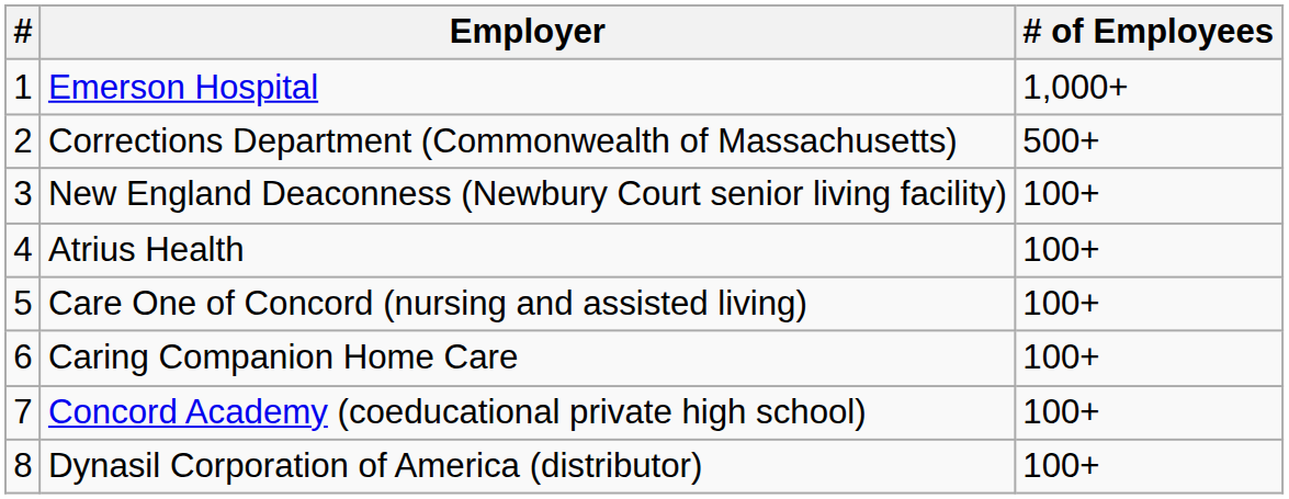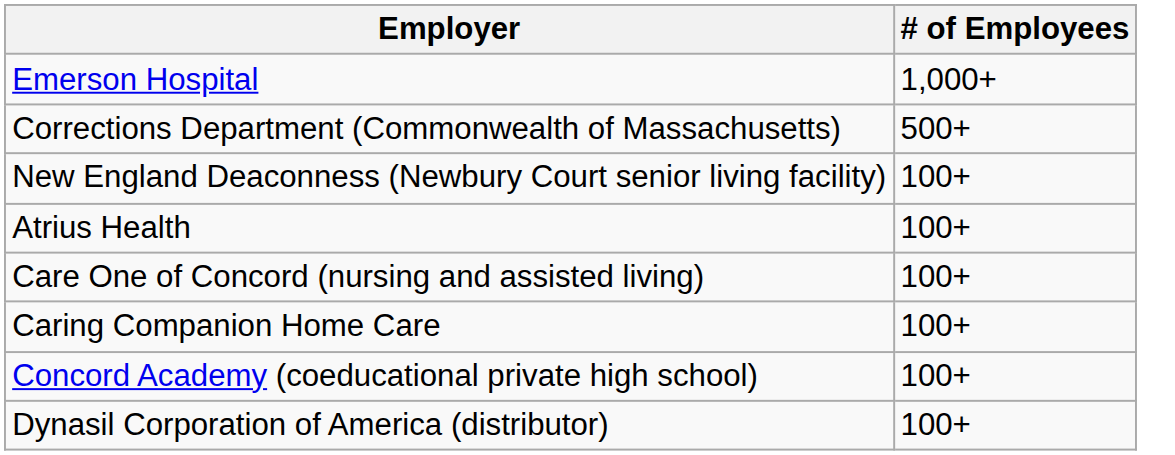 <table class="wikitable">
 <tr>
-<th>#</th>
 <th>Employer</th>
 <th># of Employees</th>
 </tr>
 <tr>
-<td>1</td>
 <td><a href='#'>Emerson Hospital</a></td>
 <td>1,000+</td>
 </tr>
 <tr>
-<td>2</td>
 <td>Corrections Department (Commonwealth of Massachusetts)</td>
 <td>500+</td>
 </tr>
 <tr>
-<td>3</td>
 <td>New England Deaconness (Newbury Court senior living facility)</td>
 <td>100+</td>
 </tr>
 <tr>
-<td>4</td>
 <td>Atrius Health</td>
 <td>100+</td>
 </tr>
 <tr>
-<td>5</td>
 <td>Care One of Concord (nursing and assisted living)</td>
 <td>100+</td>
 </tr>
 <tr>
-<td>6</td>
 <td>Caring Companion Home Care</td>
 <td>100+</td>
 </tr>
 <tr>
-<td>7</td>
 <td><a href='#'>Concord Academy</a> (coeducational private high school)</td>
 <td>100+</td>
 </tr>
 <tr>
-<td>8</td>
 <td>Dynasil Corporation of America (distributor)</td>
 <td>100+</td>
 </tr>
 </table>
